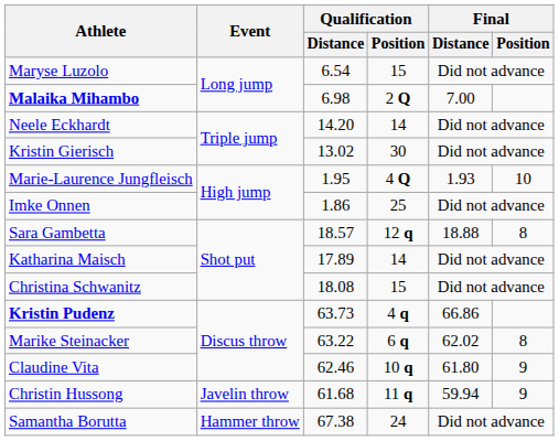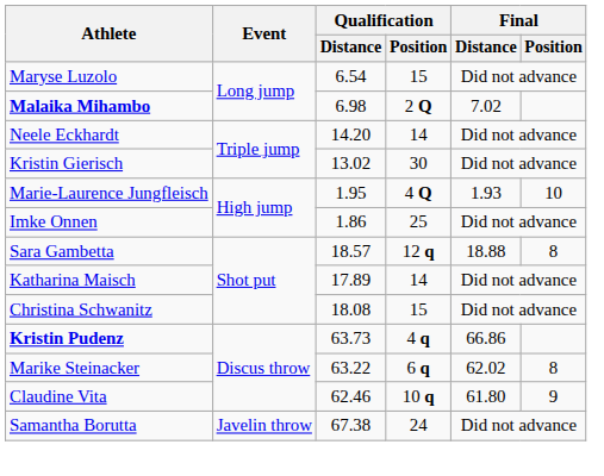 <table class=wikitable style="font-size:90%; text-align:center">
 <tr>
 <th rowspan=2>Athlete</th>
 <th rowspan=2>Event</th>
 <th colspan=2>Qualification</th>
 <th colspan=2>Final</th>
 </tr>
 <tr style=font-size:95%>
 <th>Distance</th>
 <th>Position</th>
 <th>Distance</th>
 <th>Position</th>
 </tr>
 <tr>
 <td align="left"><a href='#'>Maryse Luzolo</a></td>
 <td rowspan="2" align="left"><a href='#'>Long jump</a></td>
 <td>6.54</td>
 <td>15</td>
 <td colspan="2">Did not advance</td>
 </tr>
 <tr>
 <td align="left"><strong><a href='#'>Malaika Mihambo</a></strong></td>
 <td>6.98 <strong></strong></td>
 <td>2 <strong>Q</strong></td>
-<td>7.00 <strong></strong></td>
+<td>7.02 <strong></strong></td>
 <td></td>
 </tr>
 <tr>
 <td align="left"><a href='#'>Neele Eckhardt</a></td>
 <td rowspan="2" align="left"><a href='#'>Triple jump</a></td>
 <td>14.20</td>
 <td>14</td>
 <td colspan="2">Did not advance</td>
 </tr>
 <tr>
 <td align="left"><a href='#'>Kristin Gierisch</a></td>
 <td>13.02</td>
 <td>30</td>
 <td colspan="2">Did not advance</td>
 </tr>
 <tr>
 <td align="left"><a href='#'>Marie-Laurence Jungfleisch</a></td>
 <td rowspan="2" align="left"><a href='#'>High jump</a></td>
 <td>1.95 <strong></strong></td>
 <td>4 <strong>Q</strong></td>
 <td>1.93</td>
 <td>10</td>
 </tr>
 <tr>
 <td align="left"><a href='#'>Imke Onnen</a></td>
 <td>1.86</td>
 <td>25</td>
 <td colspan=2>Did not advance</td>
 </tr>
 <tr>
 <td align="left"><a href='#'>Sara Gambetta</a></td>
 <td rowspan="3" align="left"><a href='#'>Shot put</a></td>
 <td>18.57</td>
 <td>12 <strong>q</strong></td>
 <td>18.88 <strong></strong></td>
 <td>8</td>
 </tr>
 <tr>
 <td align="left"><a href='#'>Katharina Maisch</a></td>
 <td>17.89</td>
 <td>14</td>
 <td colspan="2">Did not advance</td>
 </tr>
 <tr>
 <td align="left"><a href='#'>Christina Schwanitz</a></td>
 <td>18.08</td>
 <td>15</td>
 <td colspan="2">Did not advance</td>
 </tr>
 <tr>
 <td align="left"><strong><a href='#'>Kristin Pudenz</a></strong></td>
 <td rowspan="3" align="left"><a href='#'>Discus throw</a></td>
 <td>63.73</td>
 <td>4 <strong>q</strong></td>
 <td>66.86 <strong></strong></td>
 <td></td>
 </tr>
 <tr>
 <td align="left"><a href='#'>Marike Steinacker</a></td>
 <td>63.22</td>
 <td>6 <strong>q</strong></td>
 <td>62.02</td>
 <td>8</td>
 </tr>
 <tr>
 <td align="left"><a href='#'>Claudine Vita</a></td>
 <td>62.46</td>
 <td>10 <strong>q</strong></td>
 <td>61.80</td>
 <td>9</td>
 </tr>
 <tr>
-<td align=left><a href='#'>Christin Hussong</a></td>
+<td align=left><a href='#'>Samantha Borutta</a></td>
 <td align=left><a href='#'>Javelin throw</a></td>
-<td>61.68</td>
-<td>11 <strong>q</strong></td>
-<td>59.94</td>
-<td>9</td>
-</tr>
-<tr>
-<td align=left><a href='#'>Samantha Borutta</a></td>
-<td align=left><a href='#'>Hammer throw</a></td>
 <td>67.38</td>
 <td>24</td>
 <td colspan=2>Did not advance</td>
 </tr>
 </table>
